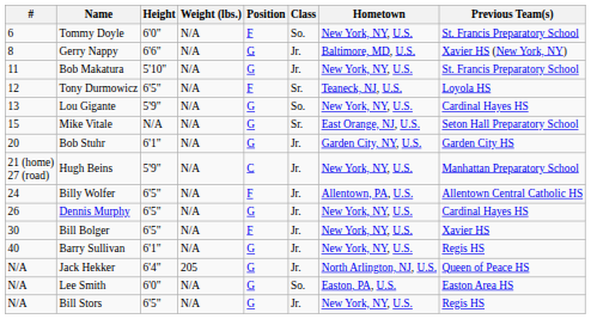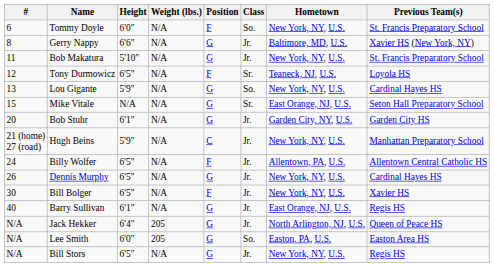 <table class="wikitable" style="font-size: 90%">
 <tr>
 <th>#</th>
 <th>Name</th>
 <th>Height</th>
 <th>Weight (lbs.)</th>
 <th>Position</th>
 <th>Class</th>
 <th>Hometown</th>
 <th>Previous Team(s)</th>
 </tr>
 <tr>
 <td>6</td>
 <td>Tommy Doyle</td>
 <td>6'0"</td>
 <td>N/A</td>
 <td><a href='#'>F</a></td>
 <td>So.</td>
 <td><a href='#'>New York, NY</a>, <a href='#'>U.S.</a></td>
 <td><a href='#'>St. Francis Preparatory School</a></td>
 </tr>
 <tr>
 <td>8</td>
 <td>Gerry Nappy</td>
 <td>6'6"</td>
 <td>N/A</td>
 <td><a href='#'>G</a></td>
 <td>Jr.</td>
 <td><a href='#'>Baltimore, MD</a>, <a href='#'>U.S.</a></td>
 <td><a href='#'>Xavier HS</a> (<a href='#'>New York, NY</a>)</td>
 </tr>
 <tr>
 <td>11</td>
 <td>Bob Makatura</td>
 <td>5'10"</td>
 <td>N/A</td>
 <td><a href='#'>G</a></td>
 <td>Jr.</td>
 <td><a href='#'>New York, NY</a>, <a href='#'>U.S.</a></td>
 <td><a href='#'>St. Francis Preparatory School</a></td>
 </tr>
 <tr>
 <td>12</td>
 <td>Tony Durmowicz</td>
 <td>6'5"</td>
 <td>N/A</td>
 <td><a href='#'>F</a></td>
 <td>Sr.</td>
 <td><a href='#'>Teaneck, NJ</a>, <a href='#'>U.S.</a></td>
 <td><a href='#'>Loyola HS</a></td>
 </tr>
 <tr>
 <td>13</td>
 <td>Lou Gigante</td>
 <td>5'9"</td>
 <td>N/A</td>
 <td><a href='#'>G</a></td>
 <td>So.</td>
 <td><a href='#'>New York, NY</a>, <a href='#'>U.S.</a></td>
 <td><a href='#'>Cardinal Hayes HS</a></td>
 </tr>
 <tr>
 <td>15</td>
 <td>Mike Vitale</td>
 <td>N/A</td>
 <td>N/A</td>
 <td><a href='#'>G</a></td>
 <td>Sr.</td>
 <td><a href='#'>East Orange, NJ</a>, <a href='#'>U.S.</a></td>
 <td><a href='#'>Seton Hall Preparatory School</a></td>
 </tr>
 <tr>
 <td>20</td>
 <td>Bob Stuhr</td>
 <td>6'1"</td>
 <td>N/A</td>
 <td><a href='#'>G</a></td>
 <td>Jr.</td>
 <td><a href='#'>Garden City, NY</a>, <a href='#'>U.S.</a></td>
 <td><a href='#'>Garden City HS</a></td>
 </tr>
 <tr>
 <td>21 (home)<br>27 (road)</td>
 <td>Hugh Beins</td>
 <td>5'9"</td>
 <td>N/A</td>
 <td><a href='#'>C</a></td>
 <td>Jr.</td>
 <td><a href='#'>New York, NY</a>, <a href='#'>U.S.</a></td>
 <td><a href='#'>Manhattan Preparatory School</a></td>
 </tr>
 <tr>
 <td>24</td>
 <td>Billy Wolfer</td>
 <td>6'5"</td>
 <td>N/A</td>
 <td><a href='#'>F</a></td>
 <td>Jr.</td>
 <td><a href='#'>Allentown, PA</a>, <a href='#'>U.S.</a></td>
 <td><a href='#'>Allentown Central Catholic HS</a></td>
 </tr>
 <tr>
 <td>26</td>
 <td><a href='#'>Dennis Murphy</a></td>
 <td>6'5"</td>
 <td>N/A</td>
 <td><a href='#'>G</a></td>
 <td>Jr.</td>
 <td><a href='#'>New York, NY</a>, <a href='#'>U.S.</a></td>
 <td><a href='#'>Cardinal Hayes HS</a></td>
 </tr>
 <tr>
 <td>30</td>
 <td>Bill Bolger</td>
 <td>6'5"</td>
 <td>N/A</td>
 <td><a href='#'>F</a></td>
 <td>Jr.</td>
 <td><a href='#'>New York, NY</a>, <a href='#'>U.S.</a></td>
 <td><a href='#'>Xavier HS</a></td>
 </tr>
 <tr>
 <td>40</td>
 <td>Barry Sullivan</td>
 <td>6'1"</td>
 <td>N/A</td>
 <td><a href='#'>G</a></td>
 <td>Jr.</td>
-<td><a href='#'>New York, NY</a>, <a href='#'>U.S.</a></td>
+<td><a href='#'>East Orange, NJ</a>, <a href='#'>U.S.</a></td>
 <td><a href='#'>Regis HS</a></td>
 </tr>
 <tr>
 <td>N/A</td>
 <td>Jack Hekker</td>
 <td>6'4"</td>
 <td>205</td>
 <td><a href='#'>G</a></td>
 <td>Jr.</td>
 <td><a href='#'>North Arlington, NJ</a>, <a href='#'>U.S.</a></td>
 <td><a href='#'>Queen of Peace HS</a></td>
 </tr>
 <tr>
 <td>N/A</td>
 <td>Lee Smith</td>
 <td>6'0"</td>
-<td>N/A</td>
+<td>205</td>
 <td><a href='#'>G</a></td>
 <td>So.</td>
 <td><a href='#'>Easton, PA</a>, <a href='#'>U.S.</a></td>
 <td><a href='#'>Easton Area HS</a></td>
 </tr>
 <tr>
 <td>N/A</td>
 <td>Bill Stors</td>
 <td>6'5"</td>
 <td>N/A</td>
 <td><a href='#'>G</a></td>
 <td>Jr.</td>
 <td><a href='#'>New York, NY</a>, <a href='#'>U.S.</a></td>
 <td><a href='#'>Regis HS</a></td>
 </tr>
 </table>
